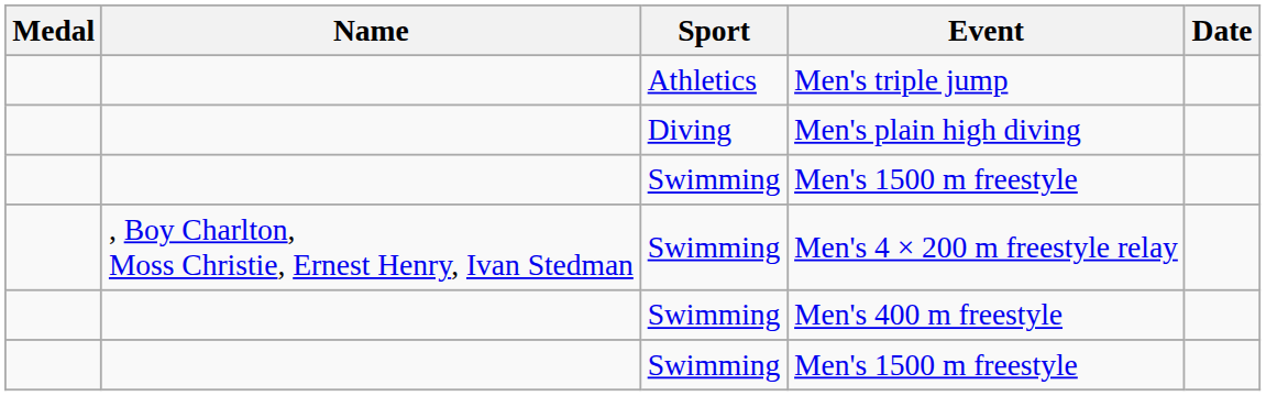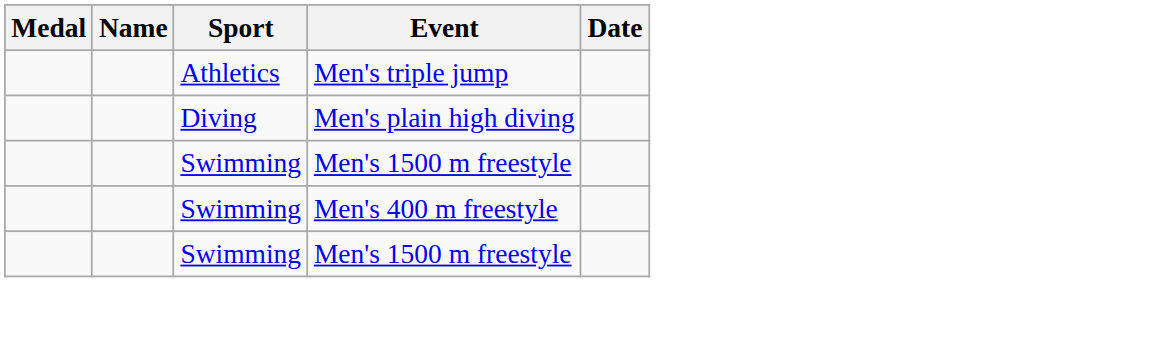 <table class="wikitable sortable" style="font-size:95%">
 <tr>
 <th>Medal</th>
 <th>Name</th>
 <th>Sport</th>
 <th>Event</th>
 <th>Date</th>
 </tr>
 <tr>
 <td></td>
 <td></td>
 <td><a href='#'>Athletics</a></td>
 <td><a href='#'>Men's triple jump</a></td>
 <td></td>
 </tr>
 <tr>
 <td></td>
 <td></td>
 <td><a href='#'>Diving</a></td>
 <td><a href='#'>Men's plain high diving</a></td>
 <td></td>
 </tr>
 <tr>
 <td></td>
 <td></td>
 <td><a href='#'>Swimming</a></td>
 <td><a href='#'>Men's 1500 m freestyle</a></td>
 <td></td>
 </tr>
 <tr>
 <td></td>
-<td>, <a href='#'>Boy Charlton</a>,<br><a href='#'>Moss Christie</a>, <a href='#'>Ernest Henry</a>, <a href='#'>Ivan Stedman</a></td>
-<td><a href='#'>Swimming</a></td>
-<td><a href='#'>Men's 4 × 200 m freestyle relay</a></td>
-<td></td>
-</tr>
-<tr>
-<td></td>
 <td></td>
 <td><a href='#'>Swimming</a></td>
 <td><a href='#'>Men's 400 m freestyle</a></td>
 <td></td>
 </tr>
 <tr>
 <td></td>
 <td></td>
 <td><a href='#'>Swimming</a></td>
 <td><a href='#'>Men's 1500 m freestyle</a></td>
 <td></td>
 </tr>
 </table>
